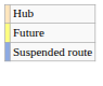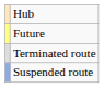 <table class="wikitable sortable">
 <tr>
 <td style="background-color: #FFE6BD"></td>
 <td>Hub</td>
 </tr>
 <tr>
 <td style="background-color:#FFFF80"></td>
 <td>Future</td>
 </tr>
 <tr>
+<td style="background-color:#DDDDDD"></td>
+<td>Terminated route</td>
+</tr>
+<tr>
 <td style="background-color:#8DAAE3"></td>
 <td>Suspended route</td>
 </tr>
 </table>
